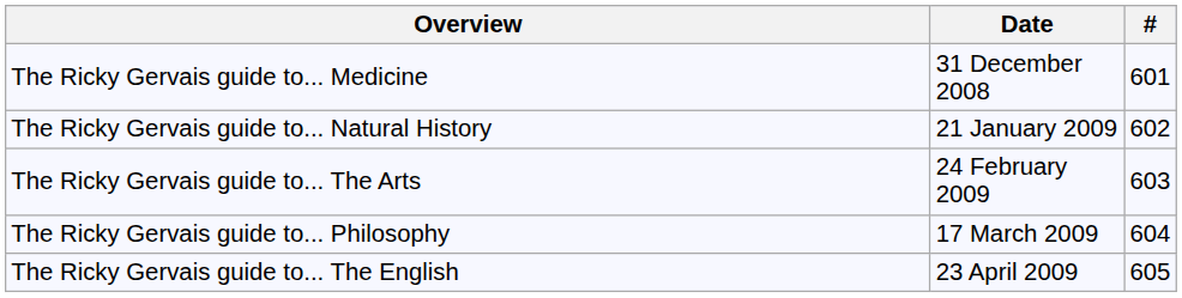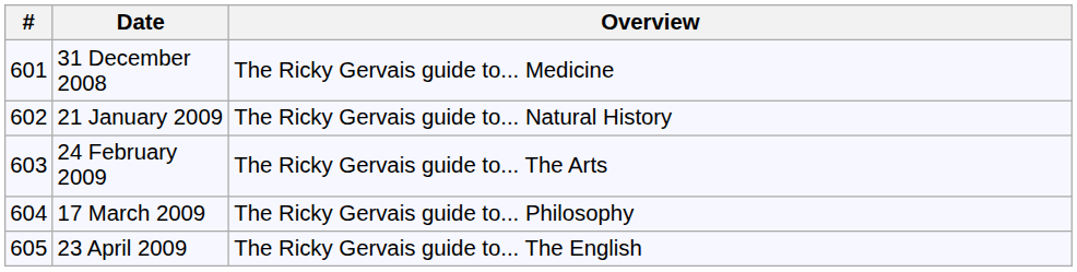 <table class="wikitable" style="border:1px; background-color:#f7f8ff" align=center cellpadding="7">
 <tr align="center" bgcolor="#e6e9ff">
+<th width="25">#</th>
+<th width="120">Date</th>
 <th width="600">Overview</th>
-<th width="120">Date</th>
-<th width="25">#</th>
 </tr>
 <tr>
+<td>601</td>
+<td>31 December 2008</td>
 <td>The Ricky Gervais guide to... Medicine</td>
-<td>31 December 2008</td>
-<td>601</td>
 </tr>
 <tr>
+<td>602</td>
+<td>21 January 2009</td>
 <td>The Ricky Gervais guide to... Natural History</td>
-<td>21 January 2009</td>
-<td>602</td>
 </tr>
 <tr>
+<td>603</td>
+<td>24 February 2009</td>
 <td>The Ricky Gervais guide to... The Arts</td>
-<td>24 February 2009</td>
-<td>603</td>
 </tr>
 <tr>
+<td>604</td>
+<td>17 March 2009</td>
 <td>The Ricky Gervais guide to... Philosophy</td>
-<td>17 March 2009</td>
-<td>604</td>
 </tr>
 <tr>
+<td>605</td>
+<td>23 April 2009</td>
 <td>The Ricky Gervais guide to... The English</td>
-<td>23 April 2009</td>
-<td>605</td>
 </tr>
 </table>
